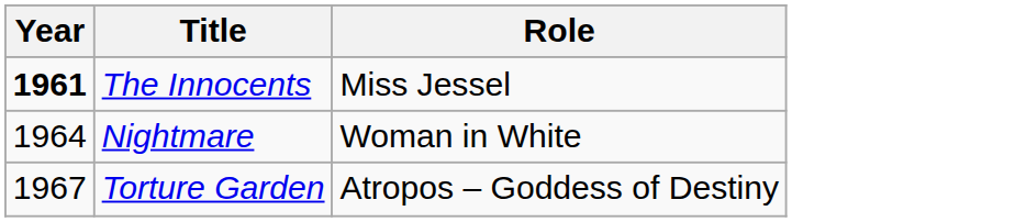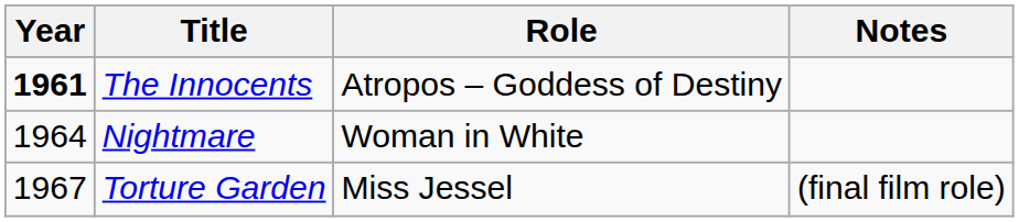 <table class="wikitable">
 <tr>
 <th>Year</th>
 <th>Title</th>
 <th>Role</th>
+<th>Notes</th>
 </tr>
 <tr>
 <td><strong>1961</strong></td>
 <td><em><a href='#'>The Innocents</a></em></td>
-<td>Miss Jessel</td>
+<td>Atropos – Goddess of Destiny</td>
+<td></td>
 </tr>
 <tr>
 <td>1964</td>
 <td><em><a href='#'>Nightmare</a></em></td>
 <td>Woman in White</td>
+<td></td>
 </tr>
 <tr>
 <td>1967</td>
 <td><em><a href='#'>Torture Garden</a></em></td>
-<td>Atropos – Goddess of Destiny</td>
+<td>Miss Jessel</td>
+<td>(final film role)</td>
 </tr>
 </table>
